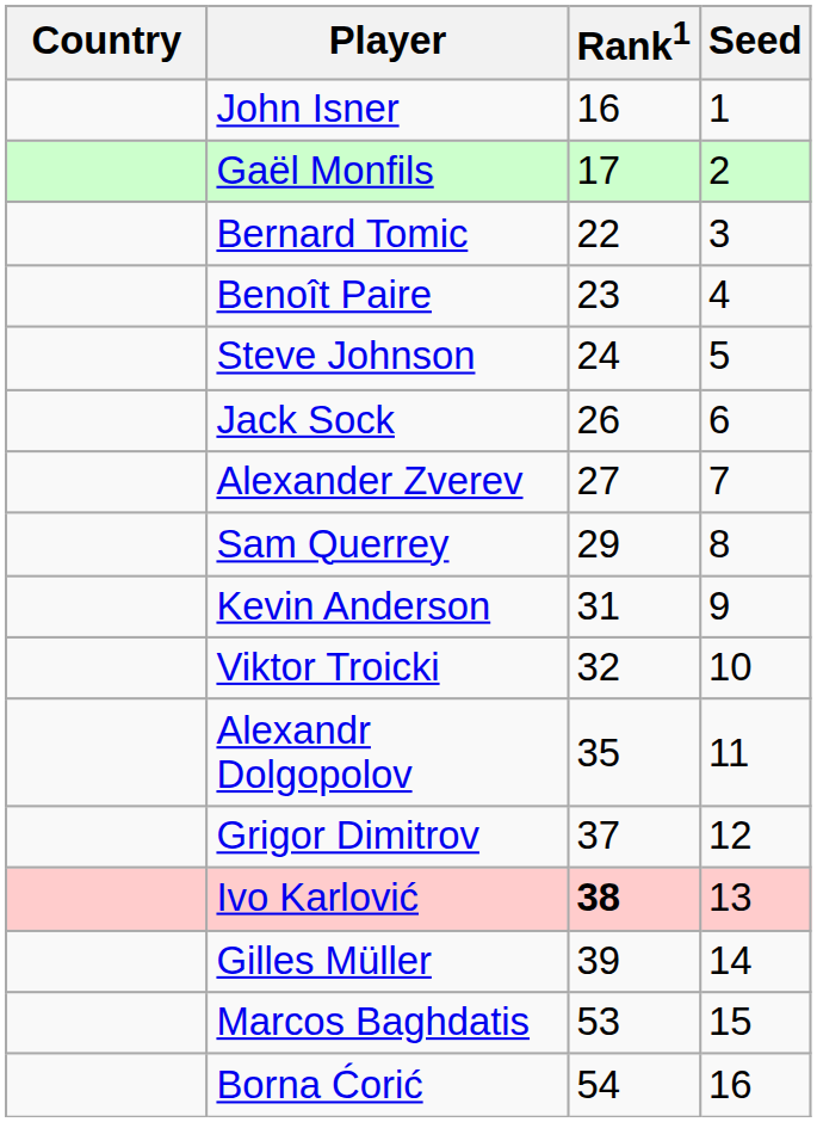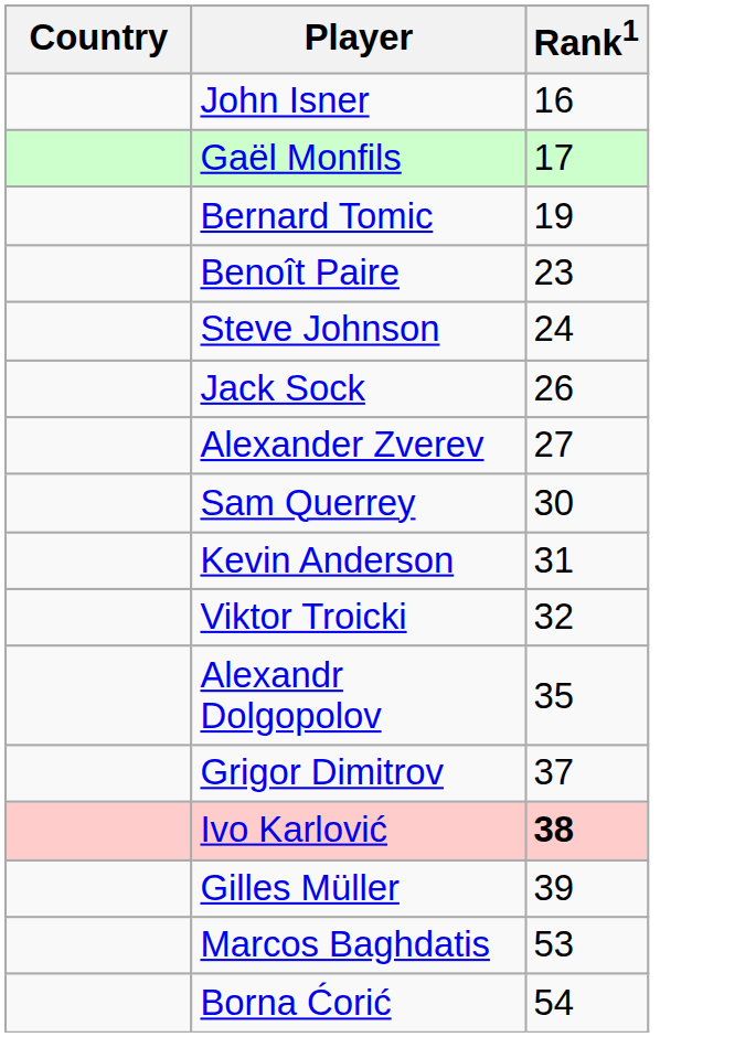 <table class="sortable wikitable">
 <tr>
 <th width="75">Country</th>
 <th width="140">Player</th>
 <th>Rank<sup>1</sup></th>
-<th>Seed</th>
 </tr>
 <tr>
 <td></td>
 <td><a href='#'>John Isner</a></td>
 <td>16</td>
-<td>1</td>
 </tr>
 <tr style="background:#cfc;">
 <td></td>
 <td><a href='#'>Gaël Monfils</a></td>
 <td>17</td>
-<td>2</td>
 </tr>
 <tr>
 <td></td>
 <td><a href='#'>Bernard Tomic</a></td>
-<td>22</td>
-<td>3</td>
+<td>19</td>
 </tr>
 <tr>
 <td></td>
 <td><a href='#'>Benoît Paire</a></td>
 <td>23</td>
-<td>4</td>
 </tr>
 <tr>
 <td></td>
 <td><a href='#'>Steve Johnson</a></td>
 <td>24</td>
-<td>5</td>
 </tr>
 <tr>
 <td></td>
 <td><a href='#'>Jack Sock</a></td>
 <td>26</td>
-<td>6</td>
 </tr>
 <tr>
 <td></td>
 <td><a href='#'>Alexander Zverev</a></td>
 <td>27</td>
-<td>7</td>
 </tr>
 <tr>
 <td></td>
 <td><a href='#'>Sam Querrey</a></td>
-<td>29</td>
-<td>8</td>
+<td>30</td>
 </tr>
 <tr>
 <td></td>
 <td><a href='#'>Kevin Anderson</a></td>
 <td>31</td>
-<td>9</td>
 </tr>
 <tr>
 <td></td>
 <td><a href='#'>Viktor Troicki</a></td>
 <td>32</td>
-<td>10</td>
 </tr>
 <tr>
 <td></td>
 <td><a href='#'>Alexandr Dolgopolov</a></td>
 <td>35</td>
-<td>11</td>
 </tr>
 <tr>
 <td></td>
 <td><a href='#'>Grigor Dimitrov</a></td>
 <td>37</td>
-<td>12</td>
 </tr>
 <tr style="background:#fcc;">
 <td></td>
 <td><a href='#'>Ivo Karlović</a></td>
 <td><strong>38</strong></td>
-<td>13</td>
 </tr>
 <tr>
 <td></td>
 <td><a href='#'>Gilles Müller</a></td>
 <td>39</td>
-<td>14</td>
 </tr>
 <tr>
 <td></td>
 <td><a href='#'>Marcos Baghdatis</a></td>
 <td>53</td>
-<td>15</td>
 </tr>
 <tr>
 <td></td>
 <td><a href='#'>Borna Ćorić</a></td>
 <td>54</td>
-<td>16</td>
 </tr>
 </table>
